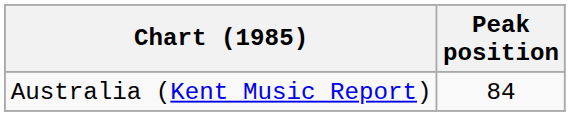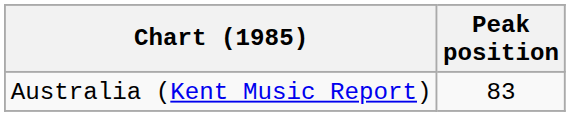 <table class="wikitable">
 <tr>
 <th>Chart (1985)</th>
 <th>Peak<br> position</th>
 </tr>
 <tr>
 <td>Australia (<a href='#'>Kent Music Report</a>)</td>
-<td align="center">84</td>
+<td align="center">83</td>
 </tr>
 </table>
